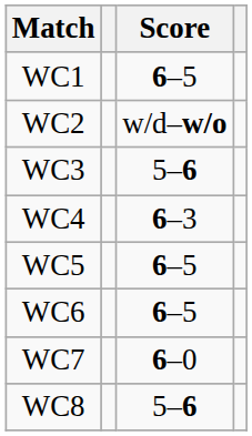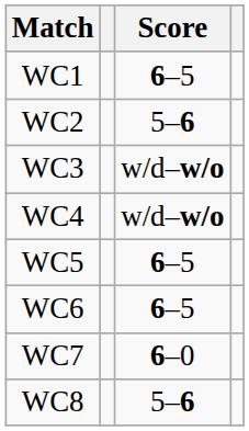 <table class="wikitable" style="font-size: 100%; margin: 1em auto 1em auto;">
 <tr>
 <th>Match</th>
 <th></th>
 <th>Score</th>
 <th></th>
 </tr>
 <tr>
 <td align="center">WC1</td>
 <td></td>
 <td align="center"><strong>6</strong>–5</td>
 <td><strong></strong></td>
 </tr>
 <tr>
 <td align="center">WC2</td>
 <td></td>
-<td align="center">w/d–<strong>w/o</strong></td>
+<td align="center">5–<strong>6</strong></td>
 <td><strong></strong></td>
 </tr>
 <tr>
 <td align="center">WC3</td>
 <td></td>
-<td align="center">5–<strong>6</strong></td>
+<td align="center">w/d–<strong>w/o</strong></td>
 <td><strong></strong></td>
 </tr>
 <tr>
 <td align="center">WC4</td>
 <td></td>
-<td align="center"><strong>6</strong>–3</td>
+<td align="center">w/d–<strong>w/o</strong></td>
 <td></td>
 </tr>
 <tr>
 <td align="center">WC5</td>
 <td><strong></strong></td>
 <td align="center"><strong>6</strong>–5</td>
 <td></td>
 </tr>
 <tr>
 <td align="center">WC6</td>
 <td><strong></strong></td>
 <td align="center"><strong>6</strong>–5</td>
 <td></td>
 </tr>
 <tr>
 <td align="center">WC7</td>
 <td><strong></strong></td>
 <td align="center"><strong>6</strong>–0</td>
 <td></td>
 </tr>
 <tr>
 <td align="center">WC8</td>
 <td></td>
 <td align="center">5–<strong>6</strong></td>
 <td><strong></strong></td>
 </tr>
 </table>
